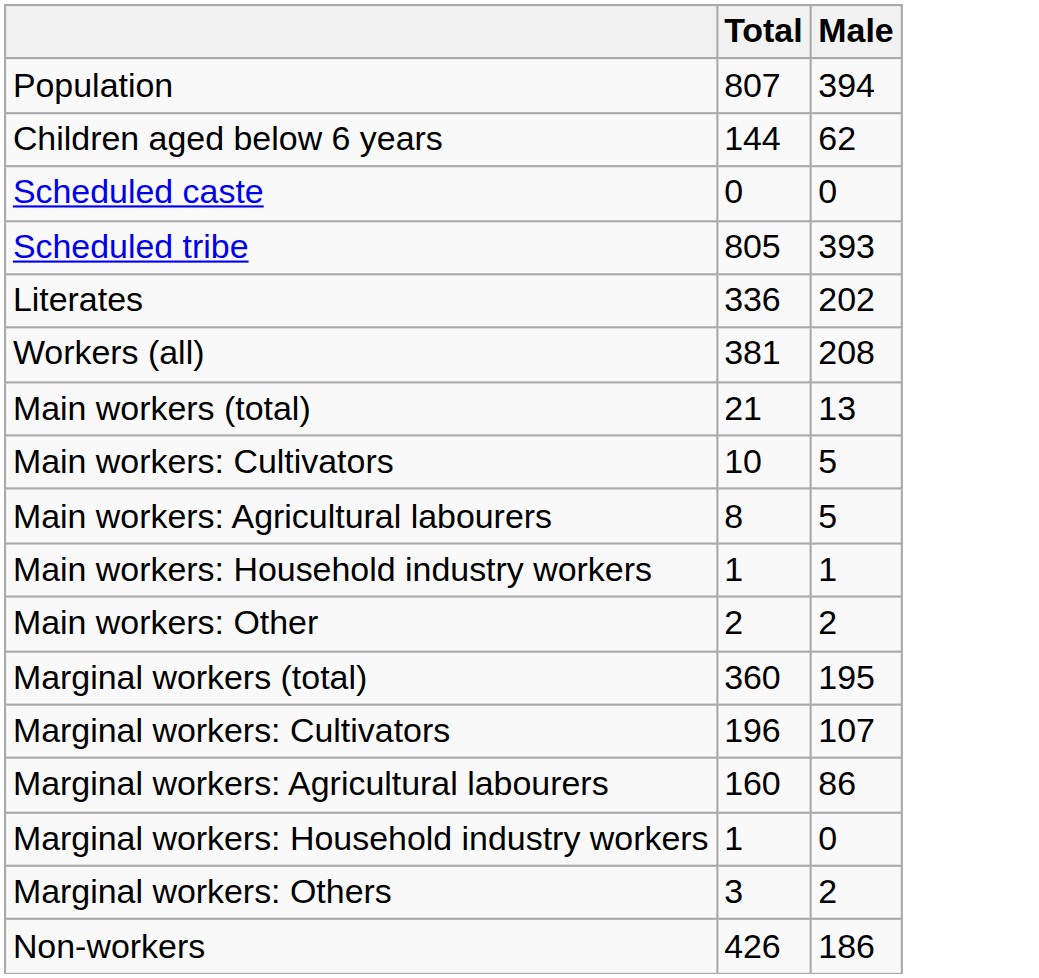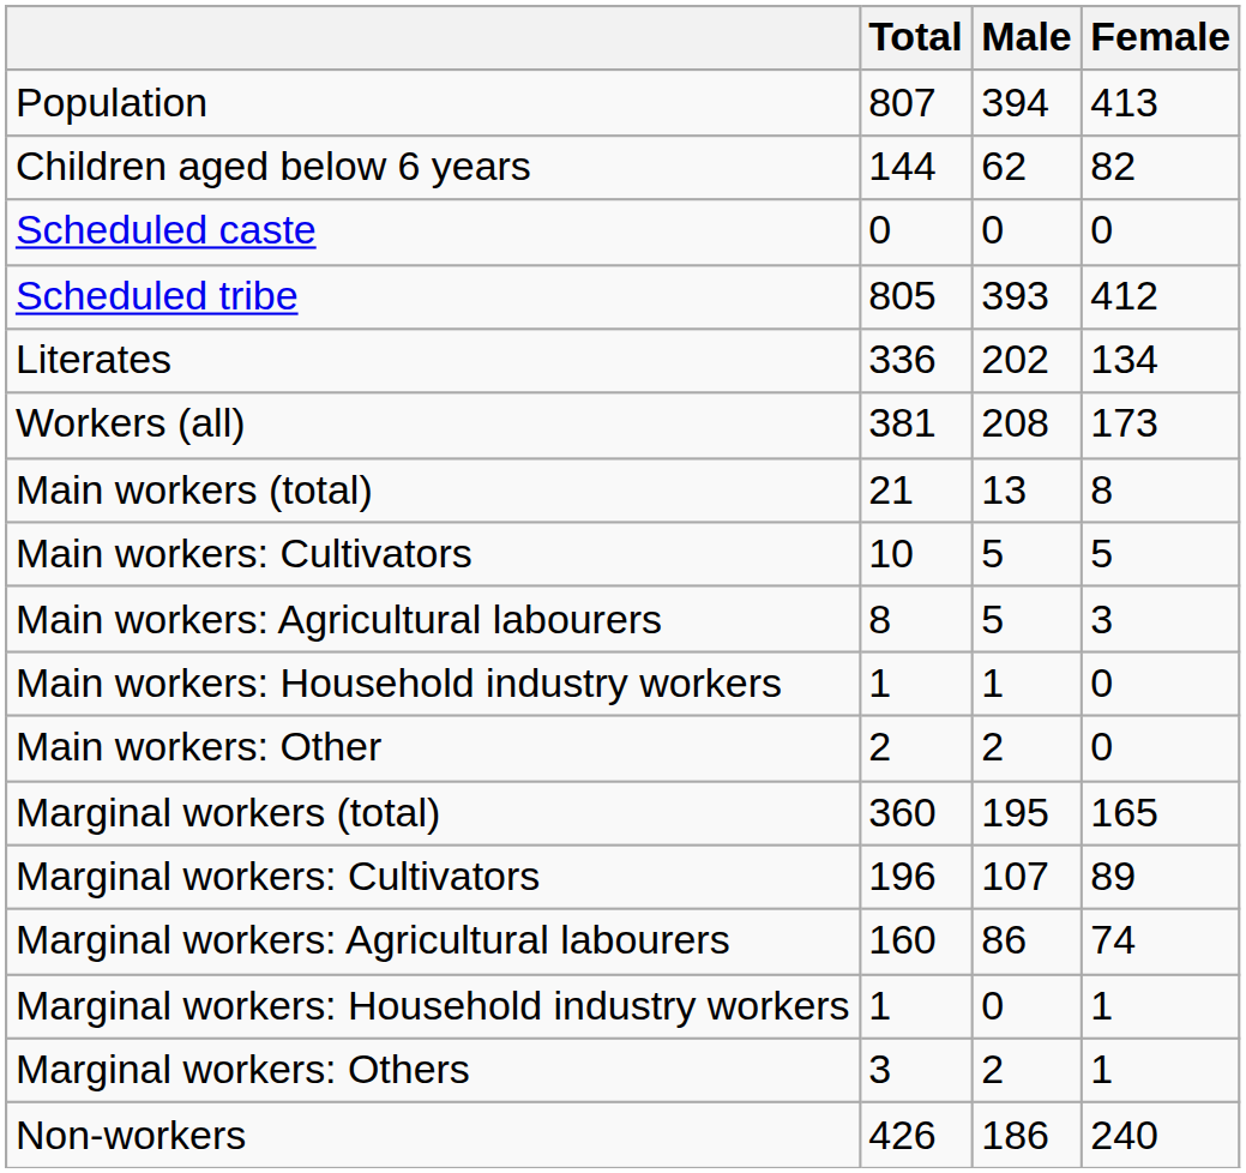 <table class="wikitable sortable">
 <tr>
 <th></th>
 <th>Total</th>
 <th>Male</th>
+<th>Female</th>
 </tr>
 <tr>
 <td>Population</td>
 <td>807</td>
 <td>394</td>
+<td>413</td>
 </tr>
 <tr>
 <td>Children aged below 6 years</td>
 <td>144</td>
 <td>62</td>
+<td>82</td>
 </tr>
 <tr>
 <td><a href='#'>Scheduled caste</a></td>
+<td>0</td>
 <td>0</td>
 <td>0</td>
 </tr>
 <tr>
 <td><a href='#'>Scheduled tribe</a></td>
 <td>805</td>
 <td>393</td>
+<td>412</td>
 </tr>
 <tr>
 <td>Literates</td>
 <td>336</td>
 <td>202</td>
+<td>134</td>
 </tr>
 <tr>
 <td>Workers (all)</td>
 <td>381</td>
 <td>208</td>
+<td>173</td>
 </tr>
 <tr>
 <td>Main workers (total)</td>
 <td>21</td>
 <td>13</td>
+<td>8</td>
 </tr>
 <tr>
 <td>Main workers: Cultivators</td>
 <td>10</td>
+<td>5</td>
 <td>5</td>
 </tr>
 <tr>
 <td>Main workers: Agricultural labourers</td>
 <td>8</td>
 <td>5</td>
+<td>3</td>
 </tr>
 <tr>
 <td>Main workers: Household industry workers</td>
 <td>1</td>
 <td>1</td>
+<td>0</td>
 </tr>
 <tr>
 <td>Main workers: Other</td>
 <td>2</td>
 <td>2</td>
+<td>0</td>
 </tr>
 <tr>
 <td>Marginal workers (total)</td>
 <td>360</td>
 <td>195</td>
+<td>165</td>
 </tr>
 <tr>
 <td>Marginal workers: Cultivators</td>
 <td>196</td>
 <td>107</td>
+<td>89</td>
 </tr>
 <tr>
 <td>Marginal workers: Agricultural labourers</td>
 <td>160</td>
 <td>86</td>
+<td>74</td>
 </tr>
 <tr>
 <td>Marginal workers: Household industry workers</td>
 <td>1</td>
 <td>0</td>
+<td>1</td>
 </tr>
 <tr>
 <td>Marginal workers: Others</td>
 <td>3</td>
 <td>2</td>
+<td>1</td>
 </tr>
 <tr>
 <td>Non-workers</td>
 <td>426</td>
 <td>186</td>
+<td>240</td>
 </tr>
 </table>
